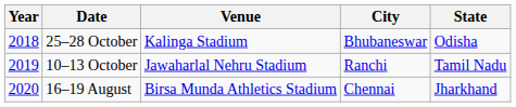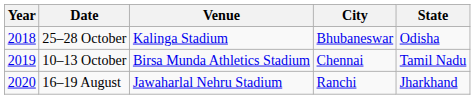 <table class="wikitable">
 <tr>
 <th>Year</th>
 <th>Date</th>
 <th>Venue</th>
 <th>City</th>
 <th>State</th>
 </tr>
 <tr>
 <td><a href='#'>2018</a></td>
 <td>25–28 October</td>
 <td><a href='#'>Kalinga Stadium</a></td>
 <td><a href='#'>Bhubaneswar</a></td>
 <td><a href='#'>Odisha</a></td>
 </tr>
 <tr>
 <td><a href='#'>2019</a></td>
 <td>10–13 October</td>
-<td><a href='#'>Jawaharlal Nehru Stadium</a></td>
-<td><a href='#'>Ranchi</a></td>
+<td><a href='#'>Birsa Munda Athletics Stadium</a></td>
+<td><a href='#'>Chennai</a></td>
 <td><a href='#'>Tamil Nadu</a></td>
 </tr>
 <tr>
 <td><a href='#'>2020</a></td>
 <td>16–19 August</td>
-<td><a href='#'>Birsa Munda Athletics Stadium</a></td>
-<td><a href='#'>Chennai</a></td>
+<td><a href='#'>Jawaharlal Nehru Stadium</a></td>
+<td><a href='#'>Ranchi</a></td>
 <td><a href='#'>Jharkhand</a></td>
 </tr>
 </table>
